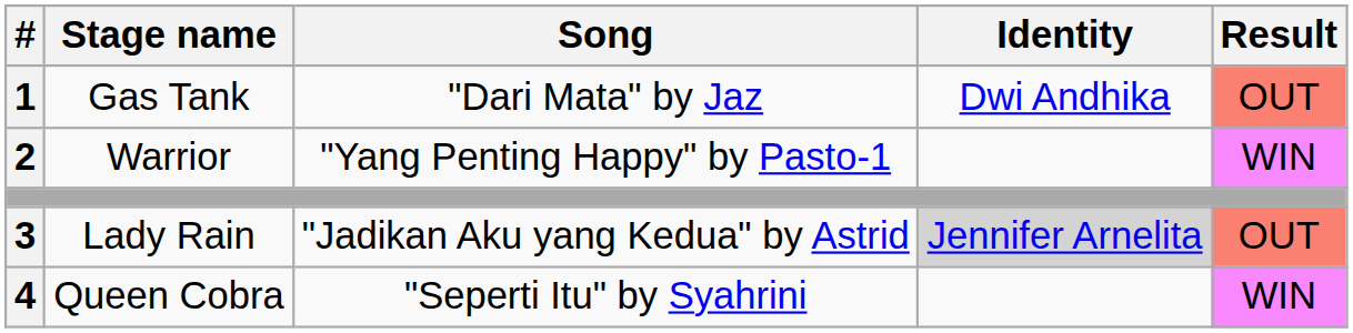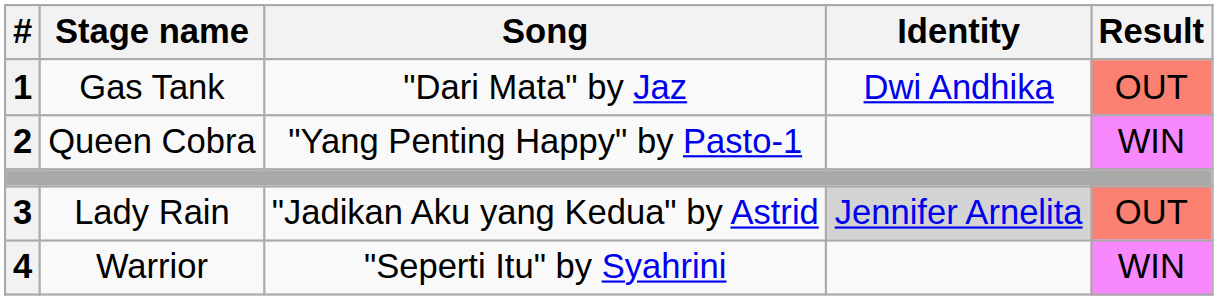 <table class="wikitable plainrowheaders" style="text-align: center;">
 <tr>
 <th>#</th>
 <th>Stage name</th>
 <th>Song</th>
 <th>Identity</th>
 <th>Result</th>
 </tr>
 <tr>
 <th>1</th>
 <td>Gas Tank</td>
 <td>"Dari Mata" by <a href='#'>Jaz</a></td>
 <td><a href='#'>Dwi Andhika</a></td>
 <td bgcolor="salmon">OUT</td>
 </tr>
 <tr>
 <th>2</th>
-<td>Warrior</td>
+<td>Queen Cobra</td>
 <td>"Yang Penting Happy" by <a href='#'>Pasto-1</a></td>
 <td></td>
 <td bgcolor="F888FD">WIN</td>
 </tr>
 <tr>
 <th colspan="5" style="background:darkgrey"></th>
 </tr>
 <tr>
 <th>3</th>
 <td>Lady Rain</td>
 <td>"Jadikan Aku yang Kedua" by <a href='#'>Astrid</a></td>
 <td style="background: lightgrey;"><a href='#'>Jennifer Arnelita</a></td>
 <td bgcolor="salmon">OUT</td>
 </tr>
 <tr>
 <th>4</th>
-<td>Queen Cobra</td>
+<td>Warrior</td>
 <td>"Seperti Itu" by <a href='#'>Syahrini</a></td>
 <td></td>
 <td bgcolor="F888FD">WIN</td>
 </tr>
 </table>
